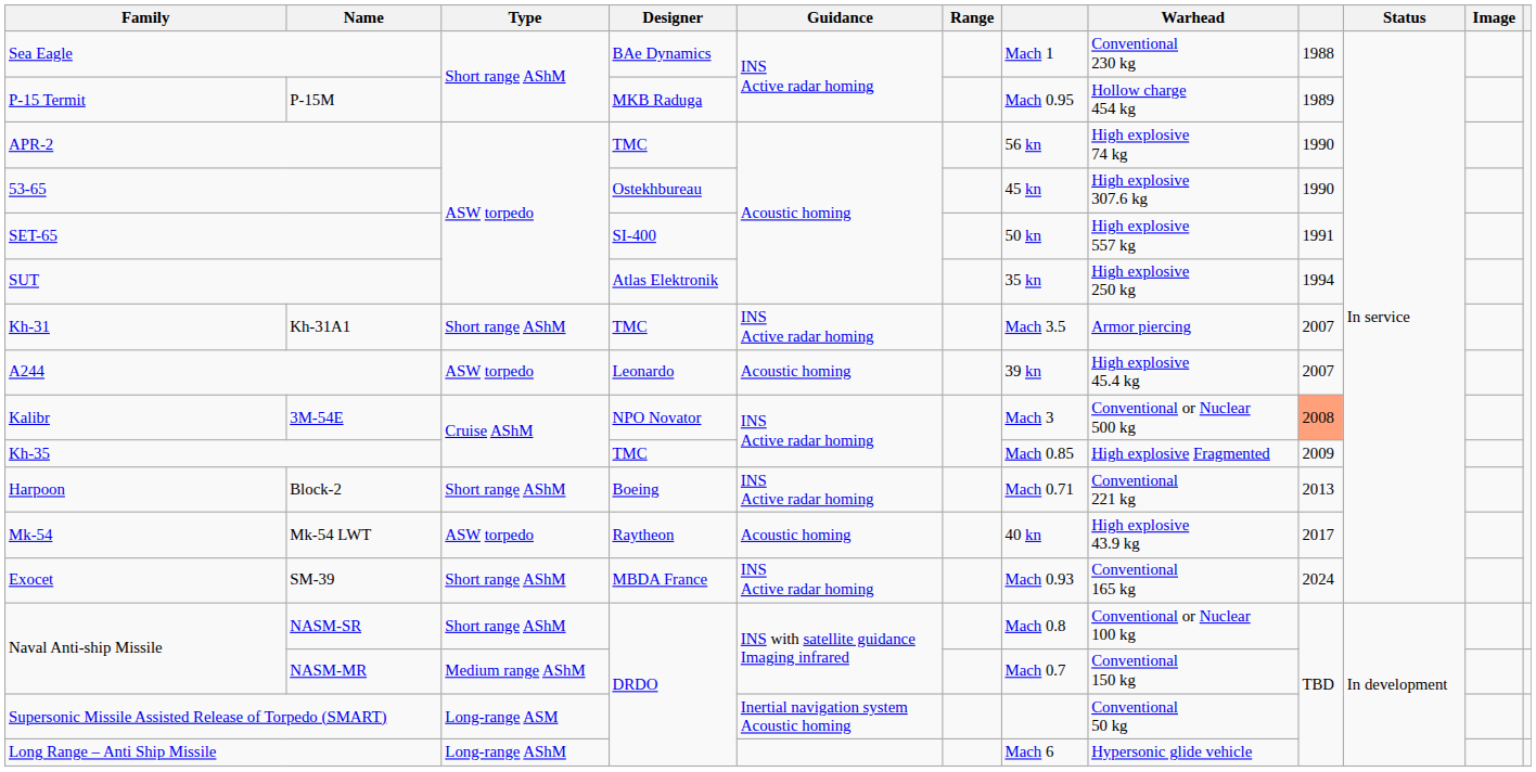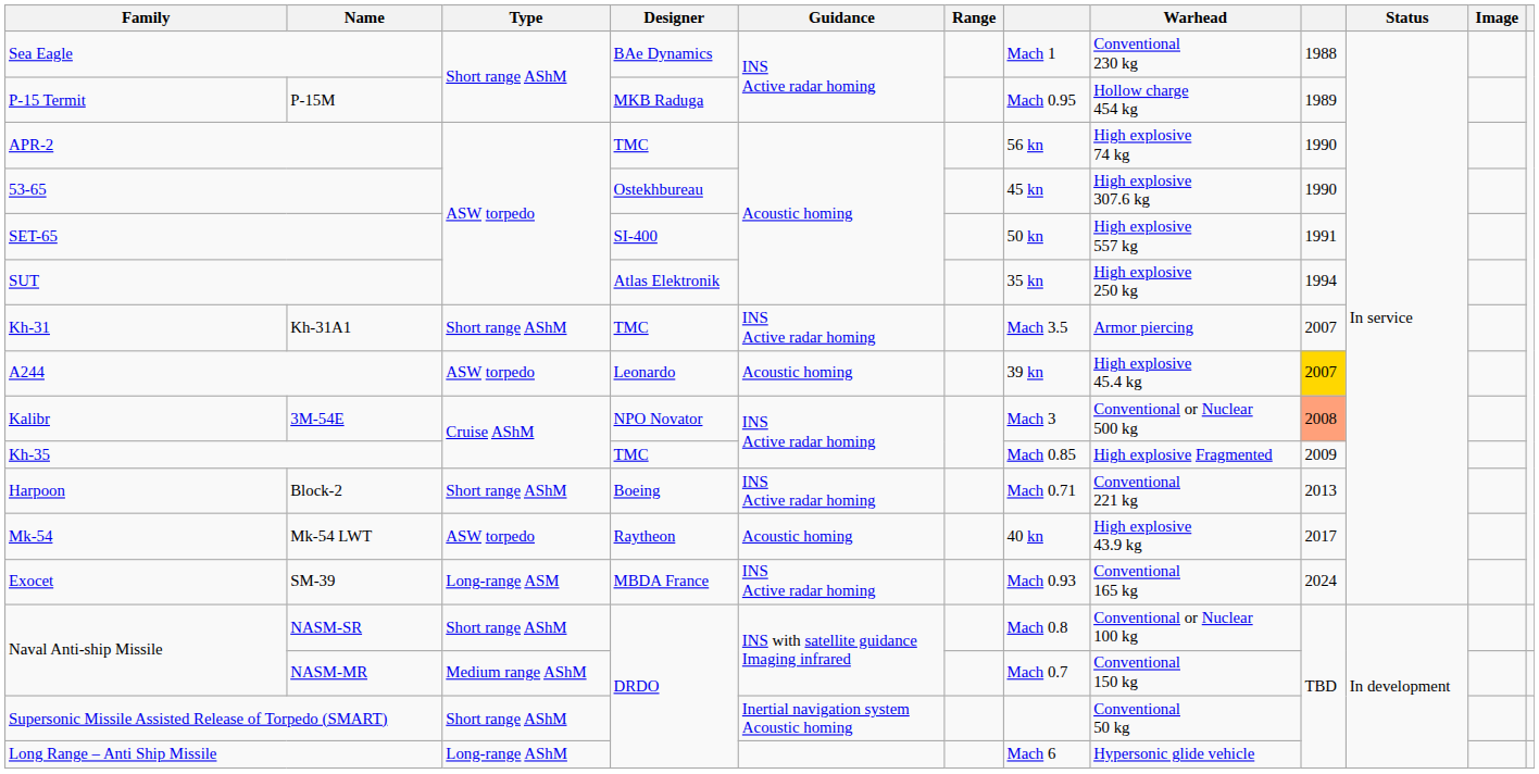 <table class="wikitable sortable" style="text-align:center|100px; font-size: 85%; width:95em;">
 <tr>
 <th>Family</th>
 <th>Name</th>
 <th>Type</th>
 <th>Designer</th>
 <th>Guidance</th>
 <th>Range</th>
 <th></th>
 <th>Warhead</th>
 <th></th>
 <th>Status</th>
 <th>Image</th>
 <th></th>
 </tr>
 <tr>
 <td colspan="2"><a href='#'>Sea Eagle</a></td>
 <td rowspan="2"><a href='#'>Short range</a> <a href='#'>AShM</a></td>
 <td> <a href='#'>BAe Dynamics</a></td>
 <td rowspan="2"><a href='#'>INS</a> <br> <a href='#'>Active radar homing</a></td>
 <td></td>
 <td><a href='#'>Mach</a> 1</td>
 <td><a href='#'>Conventional</a> <br> 230 kg</td>
 <td>1988</td>
 <td rowspan="13">In service</td>
 <td></td>
 <td rowspan="13"></td>
 </tr>
 <tr>
 <td><a href='#'>P-15 Termit</a></td>
 <td>P-15M</td>
 <td> <a href='#'>MKB Raduga</a></td>
 <td></td>
 <td><a href='#'>Mach</a> 0.95</td>
 <td><a href='#'>Hollow charge</a> <br> 454 kg</td>
 <td>1989</td>
 <td></td>
 </tr>
 <tr>
 <td colspan="2"><a href='#'>APR-2</a></td>
 <td rowspan="4"><a href='#'>ASW</a> <a href='#'>torpedo</a></td>
 <td> <a href='#'>TMC</a></td>
 <td rowspan="4"><a href='#'>Acoustic homing</a></td>
 <td></td>
 <td>56 <a href='#'>kn</a></td>
 <td><a href='#'>High explosive</a> <br> 74 kg</td>
 <td>1990</td>
 <td></td>
 </tr>
 <tr>
 <td colspan="2"><a href='#'>53-65</a></td>
 <td> <a href='#'>Ostekhbureau</a></td>
 <td></td>
 <td>45 <a href='#'>kn</a></td>
 <td><a href='#'>High explosive</a> <br> 307.6 kg</td>
 <td>1990</td>
 <td></td>
 </tr>
 <tr>
 <td colspan="2"><a href='#'>SET-65</a></td>
 <td> <a href='#'>SI-400</a></td>
 <td></td>
 <td>50 <a href='#'>kn</a></td>
 <td><a href='#'>High explosive</a> <br> 557 kg</td>
 <td>1991</td>
 <td></td>
 </tr>
 <tr>
 <td colspan="2"><a href='#'>SUT</a></td>
 <td> <a href='#'>Atlas Elektronik</a></td>
 <td></td>
 <td>35 <a href='#'>kn</a></td>
 <td><a href='#'>High explosive</a> <br> 250 kg</td>
 <td>1994</td>
 <td></td>
 </tr>
 <tr>
 <td><a href='#'>Kh-31</a></td>
 <td>Kh-31A1</td>
 <td><a href='#'>Short range</a> <a href='#'>AShM</a></td>
 <td> <a href='#'>TMC</a></td>
 <td><a href='#'>INS</a> <br> <a href='#'>Active radar homing</a></td>
 <td></td>
 <td><a href='#'>Mach</a> 3.5</td>
 <td><a href='#'>Armor piercing</a></td>
 <td>2007</td>
 <td></td>
 </tr>
 <tr>
 <td colspan="2"><a href='#'>A244</a></td>
 <td><a href='#'>ASW</a> <a href='#'>torpedo</a></td>
 <td>  <a href='#'>Leonardo</a></td>
 <td><a href='#'>Acoustic homing</a></td>
 <td></td>
 <td>39 <a href='#'>kn</a></td>
 <td><a href='#'>High explosive</a> <br> 45.4 kg</td>
-<td>2007</td>
+<td style="background: gold;">2007</td>
 <td></td>
 </tr>
 <tr>
 <td><a href='#'>Kalibr</a></td>
 <td><a href='#'>3M-54E</a></td>
 <td rowspan="2"><a href='#'>Cruise</a> <a href='#'>AShM</a></td>
 <td> <a href='#'>NPO Novator</a></td>
 <td rowspan="2"><a href='#'>INS</a> <br> <a href='#'>Active radar homing</a></td>
 <td rowspan="2"></td>
 <td><a href='#'>Mach</a> 3</td>
 <td><a href='#'>Conventional</a> or <a href='#'>Nuclear</a> <br> 500 kg</td>
 <td style="background: lightsalmon;">2008</td>
 <td></td>
 </tr>
 <tr>
 <td colspan="2"><a href='#'>Kh-35</a></td>
 <td> <a href='#'>TMC</a></td>
 <td><a href='#'>Mach</a> 0.85</td>
 <td><a href='#'>High explosive</a> <a href='#'>Fragmented</a></td>
 <td>2009</td>
 <td></td>
 </tr>
 <tr>
 <td><a href='#'>Harpoon</a></td>
 <td>Block-2</td>
 <td><a href='#'>Short range</a> <a href='#'>AShM</a></td>
 <td> <a href='#'>Boeing</a></td>
 <td><a href='#'>INS</a> <br> <a href='#'>Active radar homing</a></td>
 <td></td>
 <td><a href='#'>Mach</a> 0.71</td>
 <td><a href='#'>Conventional</a> <br> 221 kg</td>
 <td>2013</td>
 <td></td>
 </tr>
 <tr>
 <td><a href='#'>Mk-54</a></td>
 <td>Mk-54 LWT</td>
 <td><a href='#'>ASW</a> <a href='#'>torpedo</a></td>
 <td> <a href='#'>Raytheon</a></td>
 <td><a href='#'>Acoustic homing</a></td>
 <td></td>
 <td>40 <a href='#'>kn</a></td>
 <td><a href='#'>High explosive</a> <br> 43.9 kg</td>
 <td>2017</td>
 <td></td>
 </tr>
 <tr>
 <td><a href='#'>Exocet</a></td>
 <td>SM-39</td>
-<td><a href='#'>Short range</a> <a href='#'>AShM</a></td>
+<td><a href='#'>Long-range</a> <a href='#'>ASM</a></td>
 <td> <a href='#'>MBDA France</a></td>
 <td><a href='#'>INS</a> <br> <a href='#'>Active radar homing</a></td>
 <td></td>
 <td><a href='#'>Mach</a> 0.93</td>
 <td><a href='#'>Conventional</a> <br> 165 kg</td>
 <td>2024</td>
 <td></td>
 </tr>
 <tr>
 <td rowspan="2">Naval Anti-ship Missile</td>
 <td><a href='#'>NASM-SR</a></td>
 <td><a href='#'>Short range</a> <a href='#'>AShM</a></td>
 <td rowspan="4"> <a href='#'>DRDO</a></td>
 <td rowspan="2"><a href='#'>INS</a> with <a href='#'>satellite guidance</a> <br> <a href='#'>Imaging infrared</a></td>
 <td></td>
 <td><a href='#'>Mach</a> 0.8</td>
 <td><a href='#'>Conventional</a> or <a href='#'>Nuclear</a> <br> 100 kg</td>
 <td rowspan="4">TBD</td>
 <td rowspan="4">In development</td>
 <td></td>
 <td></td>
 </tr>
 <tr>
 <td><a href='#'>NASM-MR</a></td>
 <td><a href='#'>Medium range</a> <a href='#'>AShM</a></td>
 <td></td>
 <td><a href='#'>Mach</a> 0.7</td>
 <td><a href='#'>Conventional</a> <br> 150 kg</td>
 <td></td>
 </tr>
 <tr>
 <td colspan="2"><a href='#'>Supersonic Missile Assisted Release of Torpedo (SMART)</a></td>
-<td><a href='#'>Long-range</a> <a href='#'>ASM</a></td>
+<td><a href='#'>Short range</a> <a href='#'>AShM</a></td>
 <td><a href='#'>Inertial navigation system</a> <br> <a href='#'>Acoustic homing</a></td>
 <td></td>
 <td></td>
 <td><a href='#'>Conventional</a> <br> 50 kg</td>
 <td></td>
 <td></td>
 </tr>
 <tr>
 <td colspan="2"><a href='#'>Long Range – Anti Ship Missile</a></td>
 <td><a href='#'>Long-range</a> <a href='#'>AShM</a></td>
 <td></td>
 <td></td>
 <td><a href='#'>Mach</a> 6</td>
 <td><a href='#'>Hypersonic glide vehicle</a></td>
 <td></td>
 <td></td>
 </tr>
 </table>
